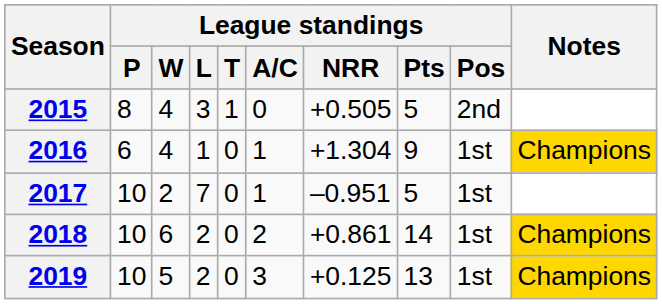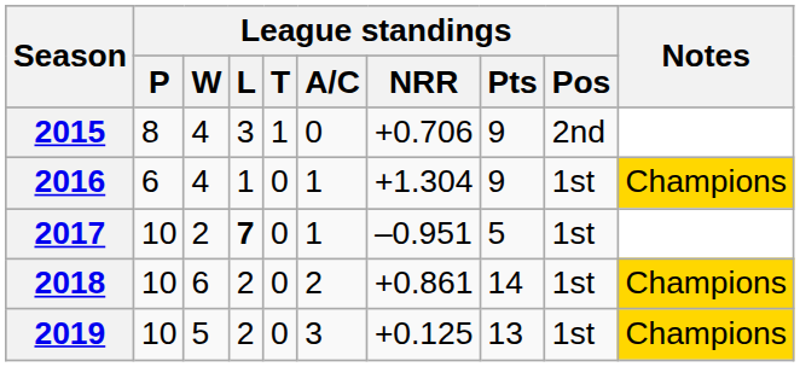 <table class="wikitable sortable">
 <tr>
 <th scope="col" rowspan="2">Season</th>
 <th scope="col" colspan="8">League standings</th>
 <th scope="col" rowspan="2">Notes</th>
 </tr>
 <tr>
 <th scope="col">P</th>
 <th scope="col">W</th>
 <th scope="col">L</th>
 <th scope="col">T</th>
 <th scope="col">A/C</th>
 <th scope="col">NRR</th>
 <th scope="col">Pts</th>
 <th scope="col">Pos</th>
 </tr>
 <tr>
 <th scope="row"><a href='#'>2015</a></th>
 <td>8</td>
 <td>4</td>
 <td>3</td>
 <td>1</td>
 <td>0</td>
-<td>+0.505</td>
-<td>5</td>
+<td>+0.706</td>
+<td>9</td>
 <td>2nd</td>
 <td style="background: white;"></td>
 </tr>
 <tr>
 <th scope="row"><a href='#'>2016</a></th>
 <td>6</td>
 <td>4</td>
 <td>1</td>
 <td>0</td>
 <td>1</td>
 <td>+1.304</td>
 <td>9</td>
 <td>1st</td>
 <td style="background: gold;">Champions</td>
 </tr>
 <tr>
 <th scope="row"><a href='#'>2017</a></th>
 <td>10</td>
 <td>2</td>
-<td>7</td>
+<td><strong>7</strong></td>
 <td>0</td>
 <td>1</td>
 <td>–0.951</td>
 <td>5</td>
 <td>1st</td>
 <td style="background: white;"></td>
 </tr>
 <tr>
 <th scope="row"><a href='#'>2018</a></th>
 <td>10</td>
 <td>6</td>
 <td>2</td>
 <td>0</td>
 <td>2</td>
 <td>+0.861</td>
 <td>14</td>
 <td>1st</td>
 <td style="background: gold;">Champions</td>
 </tr>
 <tr>
 <th scope="row"><a href='#'>2019</a></th>
 <td>10</td>
 <td>5</td>
 <td>2</td>
 <td>0</td>
 <td>3</td>
 <td>+0.125</td>
 <td>13</td>
 <td>1st</td>
 <td style="background: gold;">Champions</td>
 </tr>
 </table>
